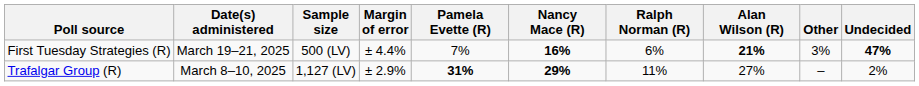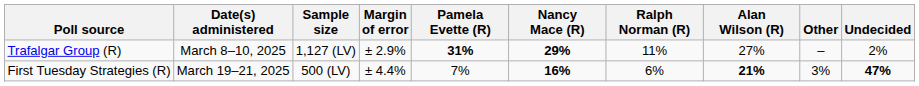 <table class="wikitable" style="font-size:90%;text-align:center;">
 <tr style="vertical-align:bottom">
 <th>Poll source</th>
 <th>Date(s)<br>administered</th>
 <th>Sample<br>size</th>
 <th>Margin<br>of error</th>
 <th style="width:100px;">Pamela<br>Evette (R)</th>
 <th style="width:100px;">Nancy<br>Mace (R)</th>
 <th style="width:100px;">Ralph<br>Norman (R)</th>
 <th style="width:100px;">Alan<br>Wilson (R)</th>
 <th>Other</th>
 <th>Undecided</th>
 </tr>
 <tr>
+<td style="text-align:left;"><a href='#'>Trafalgar Group</a> (R)</td>
+<td>March 8–10, 2025</td>
+<td>1,127 (LV)</td>
+<td>± 2.9%</td>
+<td><strong>31%</strong></td>
+<td><strong>29%</strong></td>
+<td>11%</td>
+<td>27%</td>
+<td>–</td>
+<td>2%</td>
+</tr>
+<tr>
 <td style="text-align:left;">First Tuesday Strategies (R)</td>
 <td>March 19–21, 2025</td>
 <td>500 (LV)</td>
 <td>± 4.4%</td>
 <td>7%</td>
 <td><strong>16%</strong></td>
 <td>6%</td>
 <td><strong>21%</strong></td>
 <td>3%</td>
 <td><strong>47%</strong></td>
 </tr>
-<tr>
-<td style="text-align:left;"><a href='#'>Trafalgar Group</a> (R)</td>
-<td>March 8–10, 2025</td>
-<td>1,127 (LV)</td>
-<td>± 2.9%</td>
-<td><strong>31%</strong></td>
-<td><strong>29%</strong></td>
-<td>11%</td>
-<td>27%</td>
-<td>–</td>
-<td>2%</td>
-</tr>
 </table>
